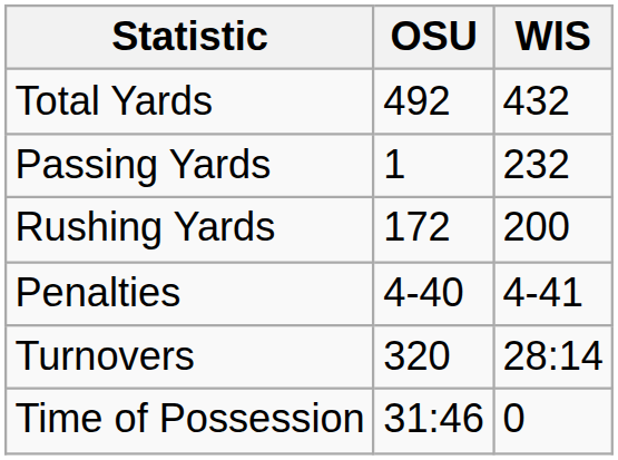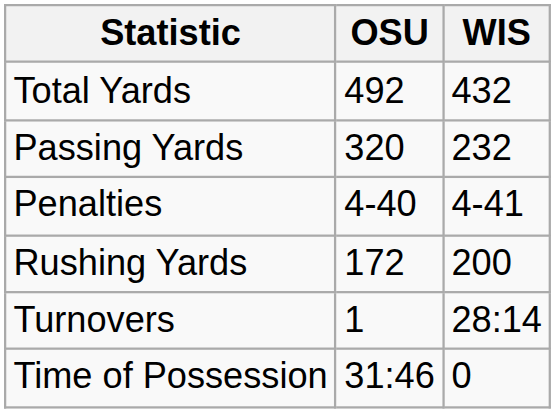 <table class="wikitable">
 <tr>
 <th>Statistic</th>
 <th>OSU</th>
 <th>WIS</th>
 </tr>
 <tr>
 <td>Total Yards</td>
 <td>492</td>
 <td>432</td>
 </tr>
 <tr>
 <td>Passing Yards</td>
-<td>1</td>
+<td>320</td>
 <td>232</td>
+</tr>
+<tr>
+<td>Penalties</td>
+<td>4-40</td>
+<td>4-41</td>
 </tr>
 <tr>
 <td>Rushing Yards</td>
 <td>172</td>
 <td>200</td>
 </tr>
 <tr>
-<td>Penalties</td>
-<td>4-40</td>
-<td>4-41</td>
-</tr>
-<tr>
 <td>Turnovers</td>
-<td>320</td>
+<td>1</td>
 <td>28:14</td>
 </tr>
 <tr>
 <td>Time of Possession</td>
 <td>31:46</td>
 <td>0</td>
 </tr>
 </table>
